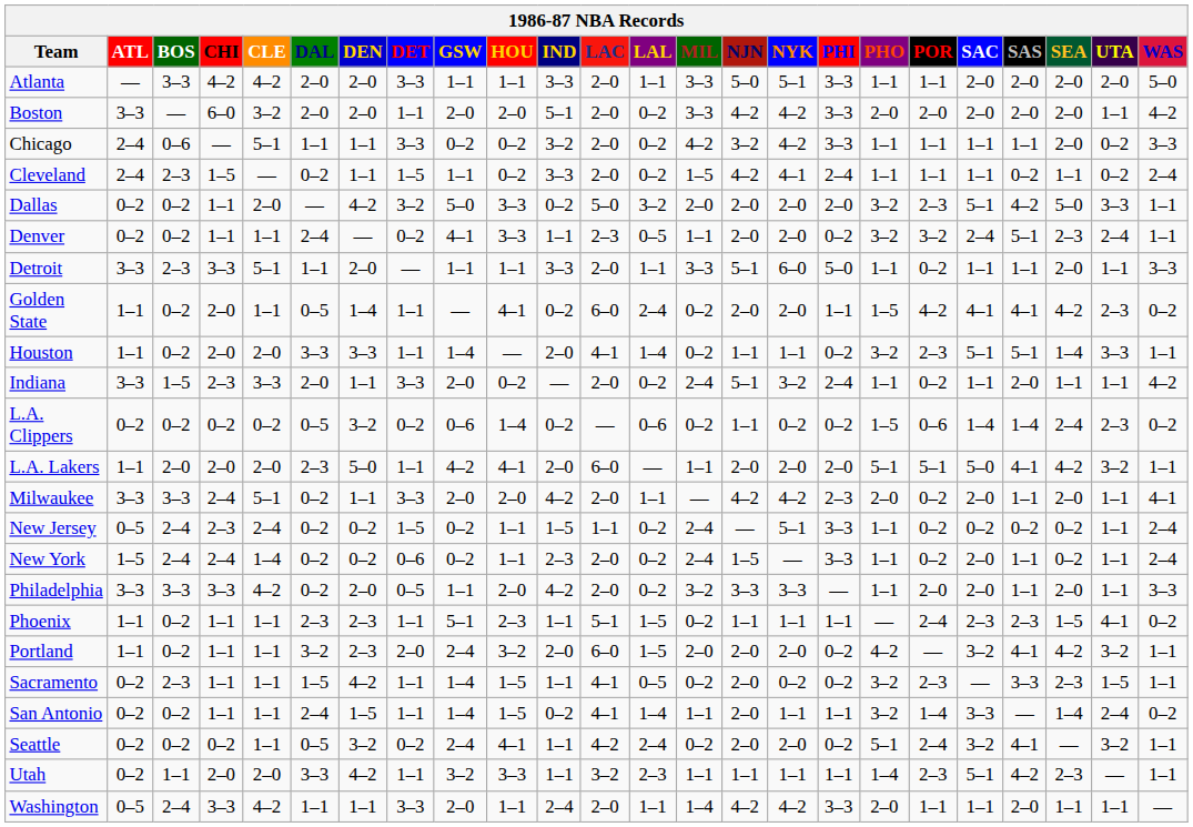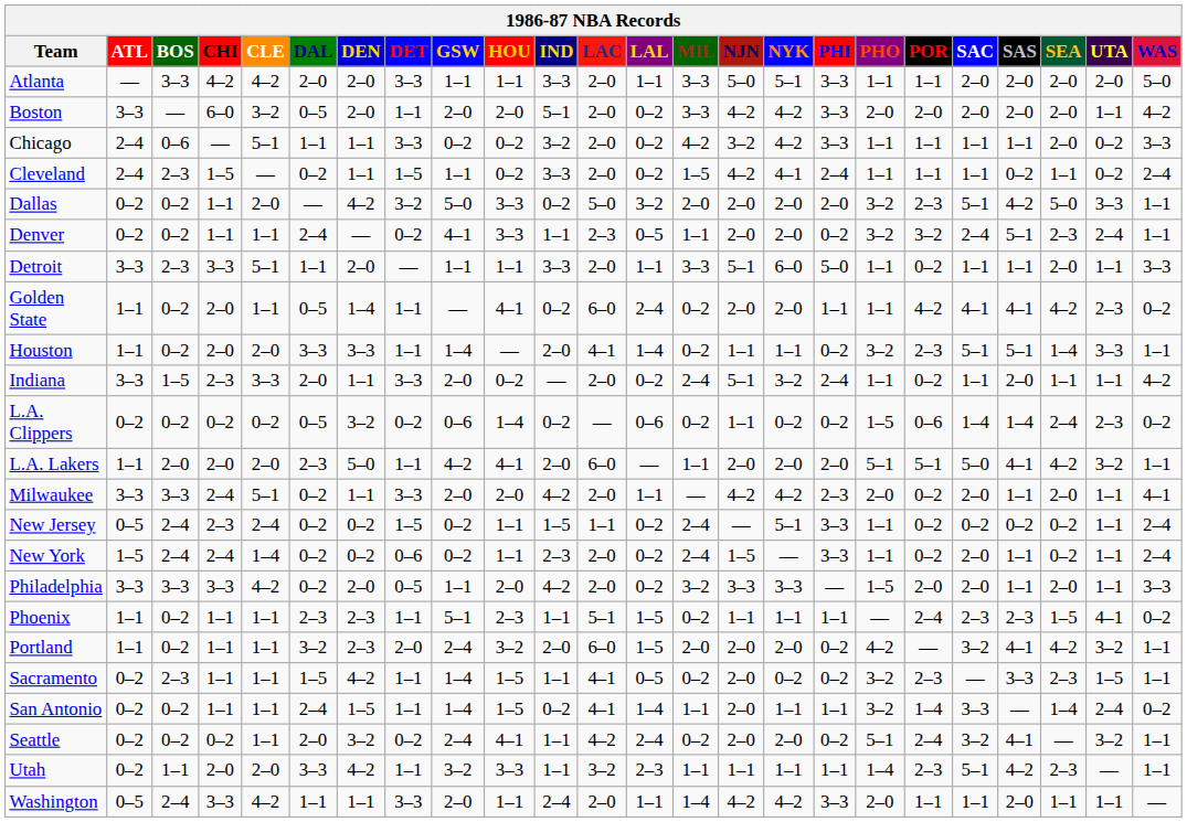 <table class="wikitable" style="font-size:95%; text-align:center;">
 <tr>
 <th colspan=24>1986-87 NBA Records</th>
 </tr>
 <tr>
 <th width=100>Team</th>
 <th style="background:#FF0000;color:#FFFFFF;width=35">ATL</th>
 <th style="background:#006400;color:#FFFFFF;width=35">BOS</th>
 <th style="background:#FF0000;color:#000000;width=35">CHI</th>
 <th style="background:#FF8C00;color:#FFFFFF;width=35">CLE</th>
 <th style="background:#008000;color:#00008B;width=35">DAL</th>
 <th style="background:#0000CD;color:#FFD700;width=35">DEN</th>
 <th style="background:#0000FF;color:#FF0000;width=35">DET</th>
 <th style="background:#0000FF;color:#FFD700;width=35">GSW</th>
 <th style="background:#FF0000;color:#FFD700;width=35">HOU</th>
 <th style="background:#000080;color:#FFD700;width=35">IND</th>
 <th style="background:#F9160D;color:#1A2E8B;width=35">LAC</th>
 <th style="background:#800080;color:#FFD700;width=35">LAL</th>
 <th style="background:#006400;color:#B22222;width=35">MIL</th>
 <th style="background:#B0170C;color:#00056D;width=35">NJN</th>
 <th style="background:#0000FF;color:#FF8C00;width=35">NYK</th>
 <th style="background:#FF0000;color:#0000FF;width=35">PHI</th>
 <th style="background:#800080;color:#FF4500;width=35">PHO</th>
 <th style="background:#000000;color:#FF0000;width=35">POR</th>
 <th style="background:#0000FF;color:#FFFFFF;width=35">SAC</th>
 <th style="background:#000000;color:#C0C0C0;width=35">SAS</th>
 <th style="background:#005831;color:#FFC322;width=35">SEA</th>
 <th style="background:#36004A;color:#FFFF00;width=35">UTA</th>
 <th style="background:#DC143C;color:#0000CD;width=35">WAS</th>
 </tr>
 <tr>
 <td style="text-align:left;"><a href='#'>Atlanta</a></td>
 <td>—</td>
 <td>3–3</td>
 <td>4–2</td>
 <td>4–2</td>
 <td>2–0</td>
 <td>2–0</td>
 <td>3–3</td>
 <td>1–1</td>
 <td>1–1</td>
 <td>3–3</td>
 <td>2–0</td>
 <td>1–1</td>
 <td>3–3</td>
 <td>5–0</td>
 <td>5–1</td>
 <td>3–3</td>
 <td>1–1</td>
 <td>1–1</td>
 <td>2–0</td>
 <td>2–0</td>
 <td>2–0</td>
 <td>2–0</td>
 <td>5–0</td>
 </tr>
 <tr>
 <td style="text-align:left;"><a href='#'>Boston</a></td>
 <td>3–3</td>
 <td>—</td>
 <td>6–0</td>
 <td>3–2</td>
-<td>2–0</td>
+<td>0–5</td>
 <td>2–0</td>
 <td>1–1</td>
 <td>2–0</td>
 <td>2–0</td>
 <td>5–1</td>
 <td>2–0</td>
 <td>0–2</td>
 <td>3–3</td>
 <td>4–2</td>
 <td>4–2</td>
 <td>3–3</td>
 <td>2–0</td>
 <td>2–0</td>
 <td>2–0</td>
 <td>2–0</td>
 <td>2–0</td>
 <td>1–1</td>
 <td>4–2</td>
 </tr>
 <tr>
 <td style="text-align:left;">Chicago</td>
 <td>2–4</td>
 <td>0–6</td>
 <td>—</td>
 <td>5–1</td>
 <td>1–1</td>
 <td>1–1</td>
 <td>3–3</td>
 <td>0–2</td>
 <td>0–2</td>
 <td>3–2</td>
 <td>2–0</td>
 <td>0–2</td>
 <td>4–2</td>
 <td>3–2</td>
 <td>4–2</td>
 <td>3–3</td>
 <td>1–1</td>
 <td>1–1</td>
 <td>1–1</td>
 <td>1–1</td>
 <td>2–0</td>
 <td>0–2</td>
 <td>3–3</td>
 </tr>
 <tr>
 <td style="text-align:left;"><a href='#'>Cleveland</a></td>
 <td>2–4</td>
 <td>2–3</td>
 <td>1–5</td>
 <td>—</td>
 <td>0–2</td>
 <td>1–1</td>
 <td>1–5</td>
 <td>1–1</td>
 <td>0–2</td>
 <td>3–3</td>
 <td>2–0</td>
 <td>0–2</td>
 <td>1–5</td>
 <td>4–2</td>
 <td>4–1</td>
 <td>2–4</td>
 <td>1–1</td>
 <td>1–1</td>
 <td>1–1</td>
 <td>0–2</td>
 <td>1–1</td>
 <td>0–2</td>
 <td>2–4</td>
 </tr>
 <tr>
 <td style="text-align:left;"><a href='#'>Dallas</a></td>
 <td>0–2</td>
 <td>0–2</td>
 <td>1–1</td>
 <td>2–0</td>
 <td>—</td>
 <td>4–2</td>
 <td>3–2</td>
 <td>5–0</td>
 <td>3–3</td>
 <td>0–2</td>
 <td>5–0</td>
 <td>3–2</td>
 <td>2–0</td>
 <td>2–0</td>
 <td>2–0</td>
 <td>2–0</td>
 <td>3–2</td>
 <td>2–3</td>
 <td>5–1</td>
 <td>4–2</td>
 <td>5–0</td>
 <td>3–3</td>
 <td>1–1</td>
 </tr>
 <tr>
 <td style="text-align:left;"><a href='#'>Denver</a></td>
 <td>0–2</td>
 <td>0–2</td>
 <td>1–1</td>
 <td>1–1</td>
 <td>2–4</td>
 <td>—</td>
 <td>0–2</td>
 <td>4–1</td>
 <td>3–3</td>
 <td>1–1</td>
 <td>2–3</td>
 <td>0–5</td>
 <td>1–1</td>
 <td>2–0</td>
 <td>2–0</td>
 <td>0–2</td>
 <td>3–2</td>
 <td>3–2</td>
 <td>2–4</td>
 <td>5–1</td>
 <td>2–3</td>
 <td>2–4</td>
 <td>1–1</td>
 </tr>
 <tr>
 <td style="text-align:left;"><a href='#'>Detroit</a></td>
 <td>3–3</td>
 <td>2–3</td>
 <td>3–3</td>
 <td>5–1</td>
 <td>1–1</td>
 <td>2–0</td>
 <td>—</td>
 <td>1–1</td>
 <td>1–1</td>
 <td>3–3</td>
 <td>2–0</td>
 <td>1–1</td>
 <td>3–3</td>
 <td>5–1</td>
 <td>6–0</td>
 <td>5–0</td>
 <td>1–1</td>
 <td>0–2</td>
 <td>1–1</td>
 <td>1–1</td>
 <td>2–0</td>
 <td>1–1</td>
 <td>3–3</td>
 </tr>
 <tr>
 <td style="text-align:left;"><a href='#'>Golden State</a></td>
 <td>1–1</td>
 <td>0–2</td>
 <td>2–0</td>
 <td>1–1</td>
 <td>0–5</td>
 <td>1–4</td>
 <td>1–1</td>
 <td>—</td>
 <td>4–1</td>
 <td>0–2</td>
 <td>6–0</td>
 <td>2–4</td>
 <td>0–2</td>
 <td>2–0</td>
 <td>2–0</td>
 <td>1–1</td>
-<td>1–5</td>
+<td>1–1</td>
 <td>4–2</td>
 <td>4–1</td>
 <td>4–1</td>
 <td>4–2</td>
 <td>2–3</td>
 <td>0–2</td>
 </tr>
 <tr>
 <td style="text-align:left;"><a href='#'>Houston</a></td>
 <td>1–1</td>
 <td>0–2</td>
 <td>2–0</td>
 <td>2–0</td>
 <td>3–3</td>
 <td>3–3</td>
 <td>1–1</td>
 <td>1–4</td>
 <td>—</td>
 <td>2–0</td>
 <td>4–1</td>
 <td>1–4</td>
 <td>0–2</td>
 <td>1–1</td>
 <td>1–1</td>
 <td>0–2</td>
 <td>3–2</td>
 <td>2–3</td>
 <td>5–1</td>
 <td>5–1</td>
 <td>1–4</td>
 <td>3–3</td>
 <td>1–1</td>
 </tr>
 <tr>
 <td style="text-align:left;"><a href='#'>Indiana</a></td>
 <td>3–3</td>
 <td>1–5</td>
 <td>2–3</td>
 <td>3–3</td>
 <td>2–0</td>
 <td>1–1</td>
 <td>3–3</td>
 <td>2–0</td>
 <td>0–2</td>
 <td>—</td>
 <td>2–0</td>
 <td>0–2</td>
 <td>2–4</td>
 <td>5–1</td>
 <td>3–2</td>
 <td>2–4</td>
 <td>1–1</td>
 <td>0–2</td>
 <td>1–1</td>
 <td>2–0</td>
 <td>1–1</td>
 <td>1–1</td>
 <td>4–2</td>
 </tr>
 <tr>
 <td style="text-align:left;"><a href='#'>L.A. Clippers</a></td>
 <td>0–2</td>
 <td>0–2</td>
 <td>0–2</td>
 <td>0–2</td>
 <td>0–5</td>
 <td>3–2</td>
 <td>0–2</td>
 <td>0–6</td>
 <td>1–4</td>
 <td>0–2</td>
 <td>—</td>
 <td>0–6</td>
 <td>0–2</td>
 <td>1–1</td>
 <td>0–2</td>
 <td>0–2</td>
 <td>1–5</td>
 <td>0–6</td>
 <td>1–4</td>
 <td>1–4</td>
 <td>2–4</td>
 <td>2–3</td>
 <td>0–2</td>
 </tr>
 <tr>
 <td style="text-align:left;"><a href='#'>L.A. Lakers</a></td>
 <td>1–1</td>
 <td>2–0</td>
 <td>2–0</td>
 <td>2–0</td>
 <td>2–3</td>
 <td>5–0</td>
 <td>1–1</td>
 <td>4–2</td>
 <td>4–1</td>
 <td>2–0</td>
 <td>6–0</td>
 <td>—</td>
 <td>1–1</td>
 <td>2–0</td>
 <td>2–0</td>
 <td>2–0</td>
 <td>5–1</td>
 <td>5–1</td>
 <td>5–0</td>
 <td>4–1</td>
 <td>4–2</td>
 <td>3–2</td>
 <td>1–1</td>
 </tr>
 <tr>
 <td style="text-align:left;"><a href='#'>Milwaukee</a></td>
 <td>3–3</td>
 <td>3–3</td>
 <td>2–4</td>
 <td>5–1</td>
 <td>0–2</td>
 <td>1–1</td>
 <td>3–3</td>
 <td>2–0</td>
 <td>2–0</td>
 <td>4–2</td>
 <td>2–0</td>
 <td>1–1</td>
 <td>—</td>
 <td>4–2</td>
 <td>4–2</td>
 <td>2–3</td>
 <td>2–0</td>
 <td>0–2</td>
 <td>2–0</td>
 <td>1–1</td>
 <td>2–0</td>
 <td>1–1</td>
 <td>4–1</td>
 </tr>
 <tr>
 <td style="text-align:left;"><a href='#'>New Jersey</a></td>
 <td>0–5</td>
 <td>2–4</td>
 <td>2–3</td>
 <td>2–4</td>
 <td>0–2</td>
 <td>0–2</td>
 <td>1–5</td>
 <td>0–2</td>
 <td>1–1</td>
 <td>1–5</td>
 <td>1–1</td>
 <td>0–2</td>
 <td>2–4</td>
 <td>—</td>
 <td>5–1</td>
 <td>3–3</td>
 <td>1–1</td>
 <td>0–2</td>
 <td>0–2</td>
 <td>0–2</td>
 <td>0–2</td>
 <td>1–1</td>
 <td>2–4</td>
 </tr>
 <tr>
 <td style="text-align:left;"><a href='#'>New York</a></td>
 <td>1–5</td>
 <td>2–4</td>
 <td>2–4</td>
 <td>1–4</td>
 <td>0–2</td>
 <td>0–2</td>
 <td>0–6</td>
 <td>0–2</td>
 <td>1–1</td>
 <td>2–3</td>
 <td>2–0</td>
 <td>0–2</td>
 <td>2–4</td>
 <td>1–5</td>
 <td>—</td>
 <td>3–3</td>
 <td>1–1</td>
 <td>0–2</td>
 <td>2–0</td>
 <td>1–1</td>
 <td>0–2</td>
 <td>1–1</td>
 <td>2–4</td>
 </tr>
 <tr>
 <td style="text-align:left;"><a href='#'>Philadelphia</a></td>
 <td>3–3</td>
 <td>3–3</td>
 <td>3–3</td>
 <td>4–2</td>
 <td>0–2</td>
 <td>2–0</td>
 <td>0–5</td>
 <td>1–1</td>
 <td>2–0</td>
 <td>4–2</td>
 <td>2–0</td>
 <td>0–2</td>
 <td>3–2</td>
 <td>3–3</td>
 <td>3–3</td>
 <td>—</td>
-<td>1–1</td>
+<td>1–5</td>
 <td>2–0</td>
 <td>2–0</td>
 <td>1–1</td>
 <td>2–0</td>
 <td>1–1</td>
 <td>3–3</td>
 </tr>
 <tr>
 <td style="text-align:left;"><a href='#'>Phoenix</a></td>
 <td>1–1</td>
 <td>0–2</td>
 <td>1–1</td>
 <td>1–1</td>
 <td>2–3</td>
 <td>2–3</td>
 <td>1–1</td>
 <td>5–1</td>
 <td>2–3</td>
 <td>1–1</td>
 <td>5–1</td>
 <td>1–5</td>
 <td>0–2</td>
 <td>1–1</td>
 <td>1–1</td>
 <td>1–1</td>
 <td>—</td>
 <td>2–4</td>
 <td>2–3</td>
 <td>2–3</td>
 <td>1–5</td>
 <td>4–1</td>
 <td>0–2</td>
 </tr>
 <tr>
 <td style="text-align:left;"><a href='#'>Portland</a></td>
 <td>1–1</td>
 <td>0–2</td>
 <td>1–1</td>
 <td>1–1</td>
 <td>3–2</td>
 <td>2–3</td>
 <td>2–0</td>
 <td>2–4</td>
 <td>3–2</td>
 <td>2–0</td>
 <td>6–0</td>
 <td>1–5</td>
 <td>2–0</td>
 <td>2–0</td>
 <td>2–0</td>
 <td>0–2</td>
 <td>4–2</td>
 <td>—</td>
 <td>3–2</td>
 <td>4–1</td>
 <td>4–2</td>
 <td>3–2</td>
 <td>1–1</td>
 </tr>
 <tr>
 <td style="text-align:left;"><a href='#'>Sacramento</a></td>
 <td>0–2</td>
 <td>2–3</td>
 <td>1–1</td>
 <td>1–1</td>
 <td>1–5</td>
 <td>4–2</td>
 <td>1–1</td>
 <td>1–4</td>
 <td>1–5</td>
 <td>1–1</td>
 <td>4–1</td>
 <td>0–5</td>
 <td>0–2</td>
 <td>2–0</td>
 <td>0–2</td>
 <td>0–2</td>
 <td>3–2</td>
 <td>2–3</td>
 <td>—</td>
 <td>3–3</td>
 <td>2–3</td>
 <td>1–5</td>
 <td>1–1</td>
 </tr>
 <tr>
 <td style="text-align:left;"><a href='#'>San Antonio</a></td>
 <td>0–2</td>
 <td>0–2</td>
 <td>1–1</td>
 <td>1–1</td>
 <td>2–4</td>
 <td>1–5</td>
 <td>1–1</td>
 <td>1–4</td>
 <td>1–5</td>
 <td>0–2</td>
 <td>4–1</td>
 <td>1–4</td>
 <td>1–1</td>
 <td>2–0</td>
 <td>1–1</td>
 <td>1–1</td>
 <td>3–2</td>
 <td>1–4</td>
 <td>3–3</td>
 <td>—</td>
 <td>1–4</td>
 <td>2–4</td>
 <td>0–2</td>
 </tr>
 <tr>
 <td style="text-align:left;"><a href='#'>Seattle</a></td>
 <td>0–2</td>
 <td>0–2</td>
 <td>0–2</td>
 <td>1–1</td>
-<td>0–5</td>
+<td>2–0</td>
 <td>3–2</td>
 <td>0–2</td>
 <td>2–4</td>
 <td>4–1</td>
 <td>1–1</td>
 <td>4–2</td>
 <td>2–4</td>
 <td>0–2</td>
 <td>2–0</td>
 <td>2–0</td>
 <td>0–2</td>
 <td>5–1</td>
 <td>2–4</td>
 <td>3–2</td>
 <td>4–1</td>
 <td>—</td>
 <td>3–2</td>
 <td>1–1</td>
 </tr>
 <tr>
 <td style="text-align:left;"><a href='#'>Utah</a></td>
 <td>0–2</td>
 <td>1–1</td>
 <td>2–0</td>
 <td>2–0</td>
 <td>3–3</td>
 <td>4–2</td>
 <td>1–1</td>
 <td>3–2</td>
 <td>3–3</td>
 <td>1–1</td>
 <td>3–2</td>
 <td>2–3</td>
 <td>1–1</td>
 <td>1–1</td>
 <td>1–1</td>
 <td>1–1</td>
 <td>1–4</td>
 <td>2–3</td>
 <td>5–1</td>
 <td>4–2</td>
 <td>2–3</td>
 <td>—</td>
 <td>1–1</td>
 </tr>
 <tr>
 <td style="text-align:left;"><a href='#'>Washington</a></td>
 <td>0–5</td>
 <td>2–4</td>
 <td>3–3</td>
 <td>4–2</td>
 <td>1–1</td>
 <td>1–1</td>
 <td>3–3</td>
 <td>2–0</td>
 <td>1–1</td>
 <td>2–4</td>
 <td>2–0</td>
 <td>1–1</td>
 <td>1–4</td>
 <td>4–2</td>
 <td>4–2</td>
 <td>3–3</td>
 <td>2–0</td>
 <td>1–1</td>
 <td>1–1</td>
 <td>2–0</td>
 <td>1–1</td>
 <td>1–1</td>
 <td>—</td>
 </tr>
 </table>
